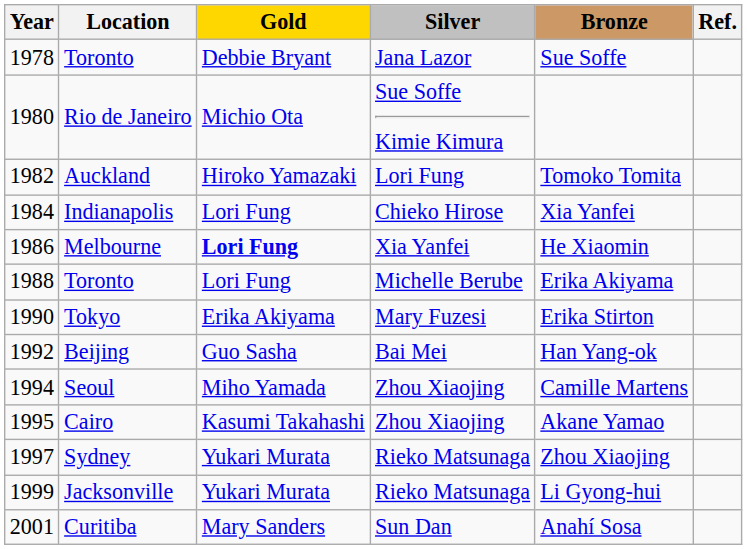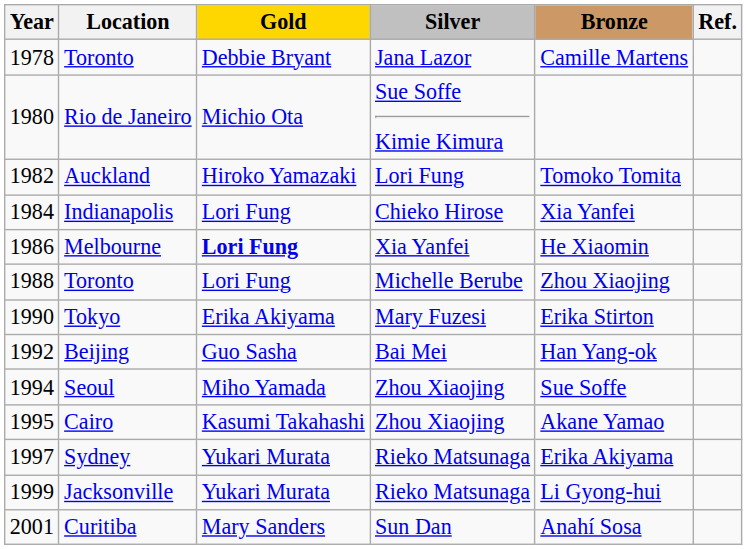 <table class="wikitable">
 <tr>
 <th>Year</th>
 <th>Location</th>
 <th style="background-color:gold;">Gold</th>
 <th style="background-color:silver;">Silver</th>
 <th style="background-color:#cc9966;">Bronze</th>
 <th>Ref.</th>
 </tr>
 <tr>
 <td>1978</td>
 <td> <a href='#'>Toronto</a></td>
 <td> <a href='#'>Debbie Bryant</a></td>
 <td> <a href='#'>Jana Lazor</a></td>
-<td> <a href='#'>Sue Soffe</a></td>
+<td> <a href='#'>Camille Martens</a></td>
 <td></td>
 </tr>
 <tr>
 <td>1980</td>
 <td> <a href='#'>Rio de Janeiro</a></td>
 <td> <a href='#'>Michio Ota</a></td>
 <td> <a href='#'>Sue Soffe</a><hr> <a href='#'>Kimie Kimura</a></td>
 <td></td>
 <td></td>
 </tr>
 <tr>
 <td>1982</td>
 <td> <a href='#'>Auckland</a></td>
 <td> <a href='#'>Hiroko Yamazaki</a></td>
 <td> <a href='#'>Lori Fung</a></td>
 <td> <a href='#'>Tomoko Tomita</a></td>
 <td></td>
 </tr>
 <tr>
 <td>1984</td>
 <td> <a href='#'>Indianapolis</a></td>
 <td> <a href='#'>Lori Fung</a></td>
 <td> <a href='#'>Chieko Hirose</a></td>
 <td> <a href='#'>Xia Yanfei</a></td>
 <td></td>
 </tr>
 <tr>
 <td>1986</td>
 <td> <a href='#'>Melbourne</a></td>
 <td><strong> <a href='#'>Lori Fung</a></strong></td>
 <td> <a href='#'>Xia Yanfei</a></td>
 <td> <a href='#'>He Xiaomin</a></td>
 <td></td>
 </tr>
 <tr>
 <td>1988</td>
 <td> <a href='#'>Toronto</a></td>
 <td> <a href='#'>Lori Fung</a></td>
 <td> <a href='#'>Michelle Berube</a></td>
-<td> <a href='#'>Erika Akiyama</a></td>
+<td> <a href='#'>Zhou Xiaojing</a></td>
 <td></td>
 </tr>
 <tr>
 <td>1990</td>
 <td> <a href='#'>Tokyo</a></td>
 <td> <a href='#'>Erika Akiyama</a></td>
 <td> <a href='#'>Mary Fuzesi</a></td>
 <td> <a href='#'>Erika Stirton</a></td>
 <td></td>
 </tr>
 <tr>
 <td>1992</td>
 <td> <a href='#'>Beijing</a></td>
 <td> <a href='#'>Guo Sasha</a></td>
 <td> <a href='#'>Bai Mei</a></td>
 <td> <a href='#'>Han Yang-ok</a></td>
 <td></td>
 </tr>
 <tr>
 <td>1994</td>
 <td> <a href='#'>Seoul</a></td>
 <td> <a href='#'>Miho Yamada</a></td>
 <td> <a href='#'>Zhou Xiaojing</a></td>
-<td> <a href='#'>Camille Martens</a></td>
+<td> <a href='#'>Sue Soffe</a></td>
 <td></td>
 </tr>
 <tr>
 <td>1995</td>
 <td> <a href='#'>Cairo</a></td>
 <td> <a href='#'>Kasumi Takahashi</a></td>
 <td> <a href='#'>Zhou Xiaojing</a></td>
 <td> <a href='#'>Akane Yamao</a></td>
 <td></td>
 </tr>
 <tr>
 <td>1997</td>
 <td> <a href='#'>Sydney</a></td>
 <td> <a href='#'>Yukari Murata</a></td>
 <td> <a href='#'>Rieko Matsunaga</a></td>
-<td> <a href='#'>Zhou Xiaojing</a></td>
+<td> <a href='#'>Erika Akiyama</a></td>
 <td></td>
 </tr>
 <tr>
 <td>1999</td>
 <td> <a href='#'>Jacksonville</a></td>
 <td> <a href='#'>Yukari Murata</a></td>
 <td> <a href='#'>Rieko Matsunaga</a></td>
 <td> <a href='#'>Li Gyong-hui</a></td>
 <td></td>
 </tr>
 <tr>
 <td>2001</td>
 <td> <a href='#'>Curitiba</a></td>
 <td> <a href='#'>Mary Sanders</a></td>
 <td> <a href='#'>Sun Dan</a></td>
 <td> <a href='#'>Anahí Sosa</a></td>
 <td></td>
 </tr>
 </table>
